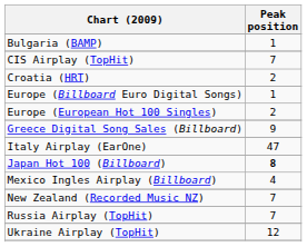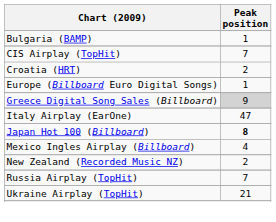 <table class="wikitable sortable">
 <tr>
 <th>Chart (2009)</th>
 <th>Peak<br>position</th>
 </tr>
 <tr>
 </tr>
 <tr>
 </tr>
 <tr>
 </tr>
 <tr>
 </tr>
 <tr>
 <td>Bulgaria (<a href='#'>BAMP</a>)</td>
 <td align="center">1</td>
 </tr>
 <tr>
 </tr>
 <tr>
 </tr>
 <tr>
 </tr>
 <tr>
 <td>CIS Airplay (<a href='#'>TopHit</a>)</td>
 <td align="center">7</td>
 </tr>
 <tr>
 <td>Croatia (<a href='#'>HRT</a>)</td>
 <td align="center">2</td>
 </tr>
 <tr>
 </tr>
 <tr>
 </tr>
 <tr>
 <td>Europe (<em><a href='#'>Billboard</a></em> Euro Digital Songs)</td>
 <td align="center">1</td>
 </tr>
 <tr>
-<td>Europe (<a href='#'>European Hot 100 Singles</a>)</td>
-<td align="center">2</td>
-</tr>
-<tr>
 </tr>
 <tr>
 </tr>
 <tr>
 </tr>
 <tr>
 <td><a href='#'>Greece Digital Song Sales</a> (<em>Billboard</em>)</td>
-<td align="center">9</td>
+<td align="center" style="background: lightgrey;">9</td>
 </tr>
 <tr>
 </tr>
 <tr>
 </tr>
 <tr>
 </tr>
 <tr>
 </tr>
 <tr>
 <td>Italy Airplay (EarOne)</td>
 <td align="center">47</td>
 </tr>
 <tr>
 </tr>
 <tr>
 <td><a href='#'>Japan Hot 100</a> (<em><a href='#'>Billboard</a></em>)</td>
 <td align="center"><strong>8</strong></td>
 </tr>
 <tr>
 <td>Mexico Ingles Airplay (<em><a href='#'>Billboard</a></em>)</td>
 <td align="center">4</td>
 </tr>
 <tr>
 </tr>
 <tr>
 </tr>
 <tr>
 <td>New Zealand (<a href='#'>Recorded Music NZ</a>)</td>
-<td style="text-align:center;">7</td>
+<td style="text-align:center;">2</td>
 </tr>
 <tr>
 </tr>
 <tr>
 <td>Russia Airplay (<a href='#'>TopHit</a>)</td>
 <td style="text-align:center;">7</td>
 </tr>
 <tr>
 </tr>
 <tr>
 </tr>
 <tr>
 </tr>
 <tr>
 </tr>
 <tr>
 </tr>
 <tr>
 </tr>
 <tr>
 <td>Ukraine Airplay (<a href='#'>TopHit</a>)</td>
-<td align="center">12</td>
+<td align="center">21</td>
 </tr>
 <tr>
 </tr>
 <tr>
 </tr>
 <tr>
 </tr>
 <tr>
 </tr>
 <tr>
 </tr>
 <tr>
 </tr>
 <tr>
 </tr>
 <tr>
 </tr>
 </table>
